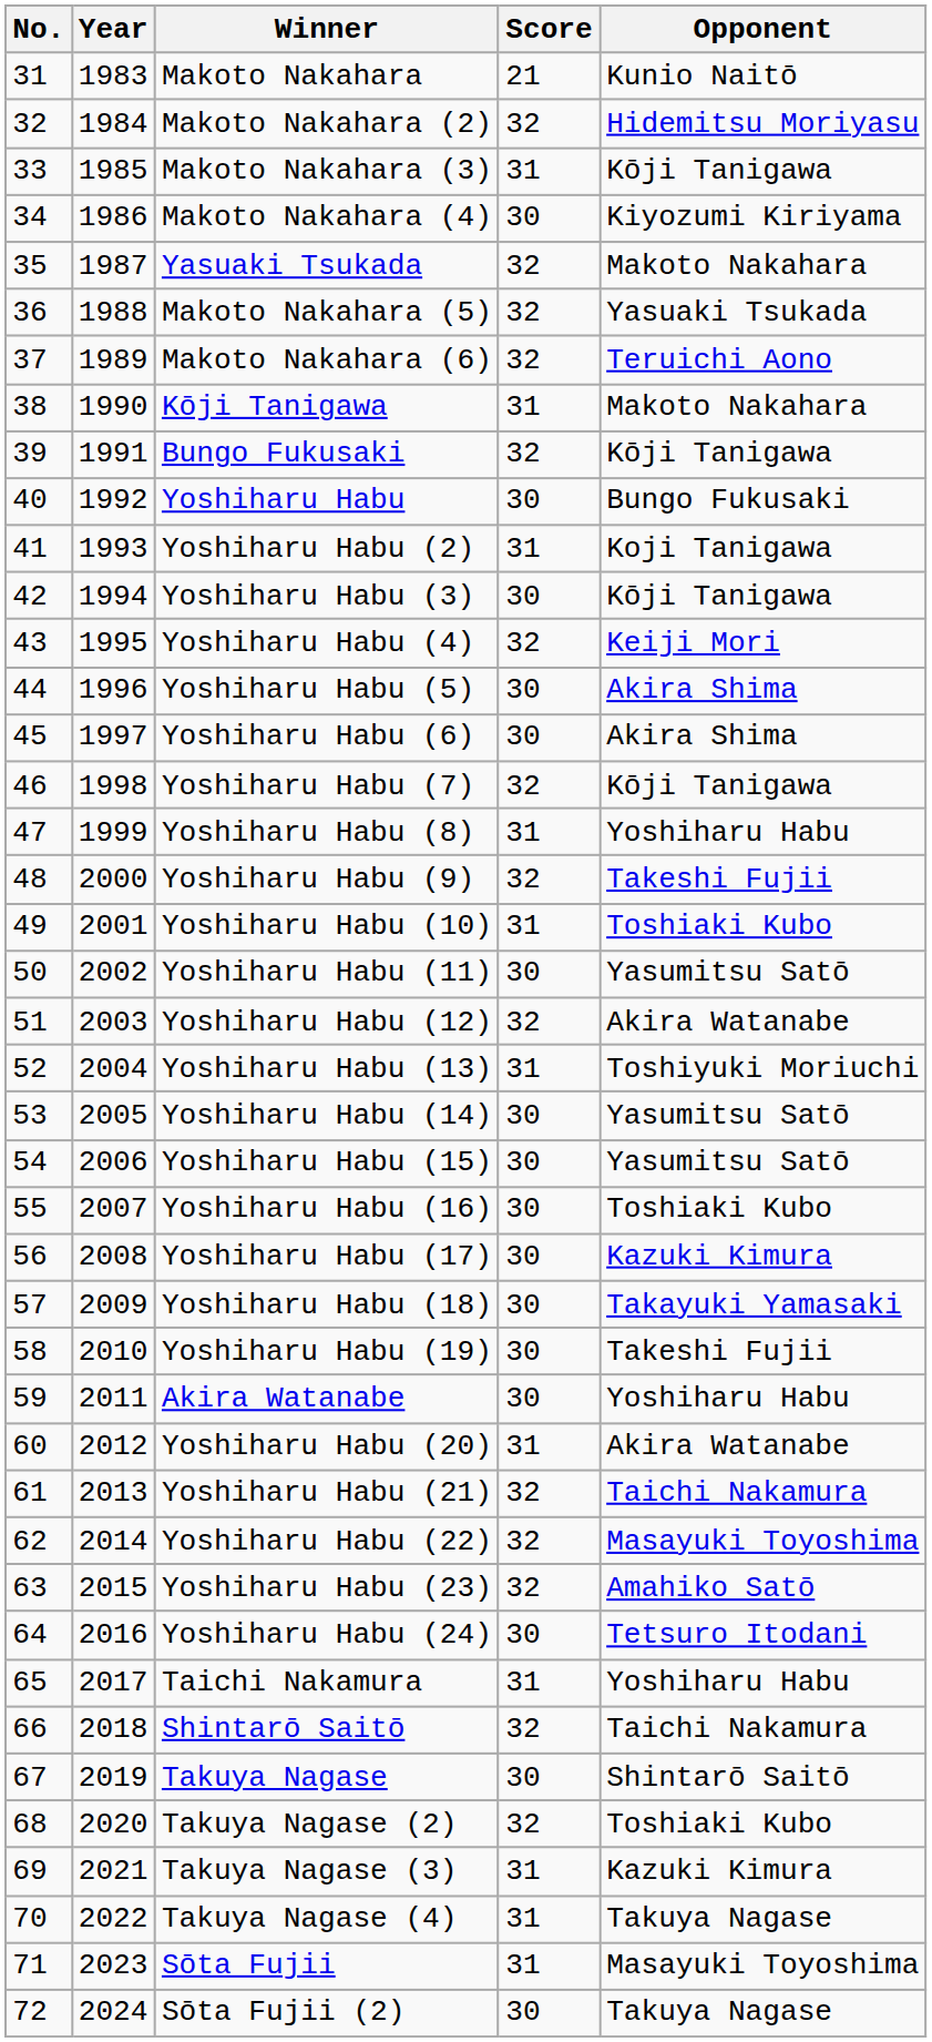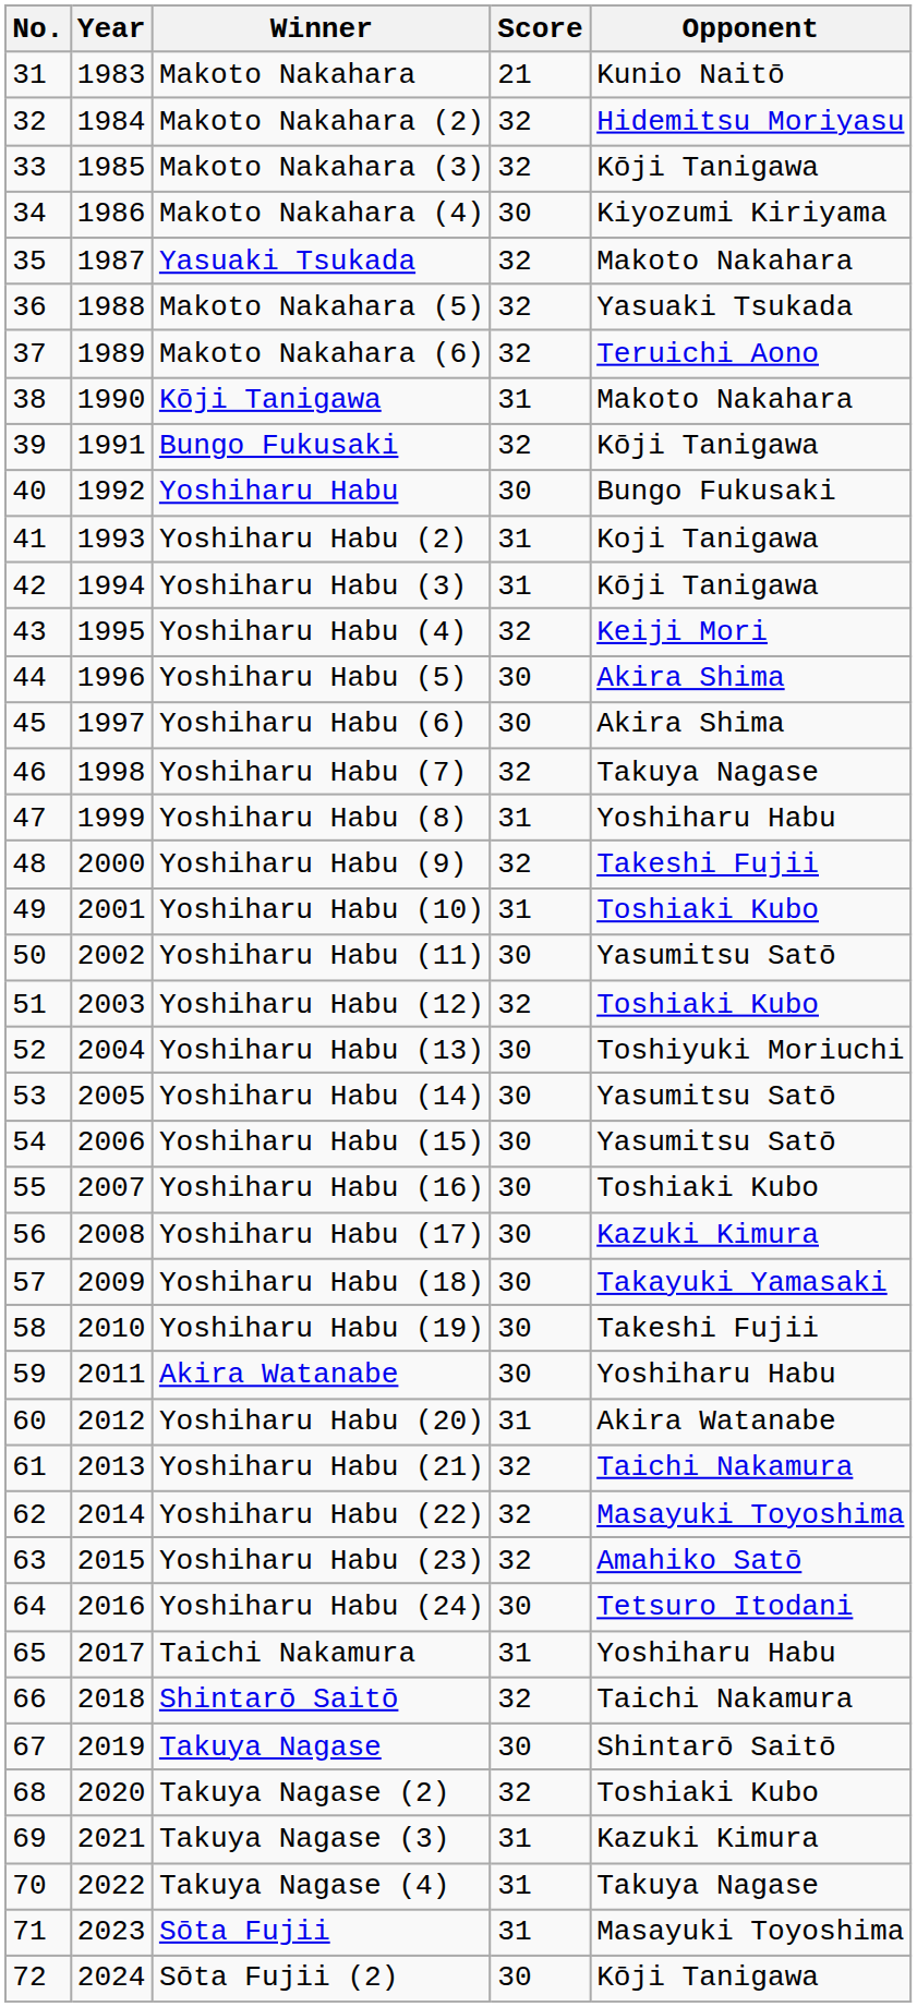 <table class="wikitable">
 <tr>
 <th>No.</th>
 <th>Year</th>
 <th>Winner</th>
 <th>Score</th>
 <th>Opponent</th>
 </tr>
 <tr>
 <td>31</td>
 <td>1983</td>
 <td>Makoto Nakahara</td>
 <td>21</td>
 <td>Kunio Naitō</td>
 </tr>
 <tr>
 <td>32</td>
 <td>1984</td>
 <td>Makoto Nakahara (2)</td>
 <td>32</td>
 <td><a href='#'>Hidemitsu Moriyasu</a></td>
 </tr>
 <tr>
 <td>33</td>
 <td>1985</td>
 <td>Makoto Nakahara (3)</td>
-<td>31</td>
+<td>32</td>
 <td>Kōji Tanigawa</td>
 </tr>
 <tr>
 <td>34</td>
 <td>1986</td>
 <td>Makoto Nakahara (4)</td>
 <td>30</td>
 <td>Kiyozumi Kiriyama</td>
 </tr>
 <tr>
 <td>35</td>
 <td>1987</td>
 <td><a href='#'>Yasuaki Tsukada</a></td>
 <td>32</td>
 <td>Makoto Nakahara</td>
 </tr>
 <tr>
 <td>36</td>
 <td>1988</td>
 <td>Makoto Nakahara (5)</td>
 <td>32</td>
 <td>Yasuaki Tsukada</td>
 </tr>
 <tr>
 <td>37</td>
 <td>1989</td>
 <td>Makoto Nakahara (6)</td>
 <td>32</td>
 <td><a href='#'>Teruichi Aono</a></td>
 </tr>
 <tr>
 <td>38</td>
 <td>1990</td>
 <td><a href='#'>Kōji Tanigawa</a></td>
 <td>31</td>
 <td>Makoto Nakahara</td>
 </tr>
 <tr>
 <td>39</td>
 <td>1991</td>
 <td><a href='#'>Bungo Fukusaki</a></td>
 <td>32</td>
 <td>Kōji Tanigawa</td>
 </tr>
 <tr>
 <td>40</td>
 <td>1992</td>
 <td><a href='#'>Yoshiharu Habu</a></td>
 <td>30</td>
 <td>Bungo Fukusaki</td>
 </tr>
 <tr>
 <td>41</td>
 <td>1993</td>
 <td>Yoshiharu Habu (2)</td>
 <td>31</td>
 <td>Koji Tanigawa</td>
 </tr>
 <tr>
 <td>42</td>
 <td>1994</td>
 <td>Yoshiharu Habu (3)</td>
-<td>30</td>
+<td>31</td>
 <td>Kōji Tanigawa</td>
 </tr>
 <tr>
 <td>43</td>
 <td>1995</td>
 <td>Yoshiharu Habu (4)</td>
 <td>32</td>
 <td><a href='#'>Keiji Mori</a></td>
 </tr>
 <tr>
 <td>44</td>
 <td>1996</td>
 <td>Yoshiharu Habu (5)</td>
 <td>30</td>
 <td><a href='#'>Akira Shima</a></td>
 </tr>
 <tr>
 <td>45</td>
 <td>1997</td>
 <td>Yoshiharu Habu (6)</td>
 <td>30</td>
 <td>Akira Shima</td>
 </tr>
 <tr>
 <td>46</td>
 <td>1998</td>
 <td>Yoshiharu Habu (7)</td>
 <td>32</td>
-<td>Kōji Tanigawa</td>
+<td>Takuya Nagase</td>
 </tr>
 <tr>
 <td>47</td>
 <td>1999</td>
 <td>Yoshiharu Habu (8)</td>
 <td>31</td>
 <td>Yoshiharu Habu</td>
 </tr>
 <tr>
 <td>48</td>
 <td>2000</td>
 <td>Yoshiharu Habu (9)</td>
 <td>32</td>
 <td><a href='#'>Takeshi Fujii</a></td>
 </tr>
 <tr>
 <td>49</td>
 <td>2001</td>
 <td>Yoshiharu Habu (10)</td>
 <td>31</td>
 <td><a href='#'>Toshiaki Kubo</a></td>
 </tr>
 <tr>
 <td>50</td>
 <td>2002</td>
 <td>Yoshiharu Habu (11)</td>
 <td>30</td>
 <td>Yasumitsu Satō</td>
 </tr>
 <tr>
 <td>51</td>
 <td>2003</td>
 <td>Yoshiharu Habu (12)</td>
 <td>32</td>
-<td>Akira Watanabe</td>
+<td><a href='#'>Toshiaki Kubo</a></td>
 </tr>
 <tr>
 <td>52</td>
 <td>2004</td>
 <td>Yoshiharu Habu (13)</td>
-<td>31</td>
+<td>30</td>
 <td>Toshiyuki Moriuchi</td>
 </tr>
 <tr>
 <td>53</td>
 <td>2005</td>
 <td>Yoshiharu Habu (14)</td>
 <td>30</td>
 <td>Yasumitsu Satō</td>
 </tr>
 <tr>
 <td>54</td>
 <td>2006</td>
 <td>Yoshiharu Habu (15)</td>
 <td>30</td>
 <td>Yasumitsu Satō</td>
 </tr>
 <tr>
 <td>55</td>
 <td>2007</td>
 <td>Yoshiharu Habu (16)</td>
 <td>30</td>
 <td>Toshiaki Kubo</td>
 </tr>
 <tr>
 <td>56</td>
 <td>2008</td>
 <td>Yoshiharu Habu (17)</td>
 <td>30</td>
 <td><a href='#'>Kazuki Kimura</a></td>
 </tr>
 <tr>
 <td>57</td>
 <td>2009</td>
 <td>Yoshiharu Habu (18)</td>
 <td>30</td>
 <td><a href='#'>Takayuki Yamasaki</a></td>
 </tr>
 <tr>
 <td>58</td>
 <td>2010</td>
 <td>Yoshiharu Habu (19)</td>
 <td>30</td>
 <td>Takeshi Fujii</td>
 </tr>
 <tr>
 <td>59</td>
 <td>2011</td>
 <td><a href='#'>Akira Watanabe</a></td>
 <td>30</td>
 <td>Yoshiharu Habu</td>
 </tr>
 <tr>
 <td>60</td>
 <td>2012</td>
 <td>Yoshiharu Habu (20)</td>
 <td>31</td>
 <td>Akira Watanabe</td>
 </tr>
 <tr>
 <td>61</td>
 <td>2013</td>
 <td>Yoshiharu Habu (21)</td>
 <td>32</td>
 <td><a href='#'>Taichi Nakamura</a></td>
 </tr>
 <tr>
 <td>62</td>
 <td>2014</td>
 <td>Yoshiharu Habu (22)</td>
 <td>32</td>
 <td><a href='#'>Masayuki Toyoshima</a></td>
 </tr>
 <tr>
 <td>63</td>
 <td>2015</td>
 <td>Yoshiharu Habu (23)</td>
 <td>32</td>
 <td><a href='#'>Amahiko Satō</a></td>
 </tr>
 <tr>
 <td>64</td>
 <td>2016</td>
 <td>Yoshiharu Habu (24)</td>
 <td>30</td>
 <td><a href='#'>Tetsuro Itodani</a></td>
 </tr>
 <tr>
 <td>65</td>
 <td>2017</td>
 <td>Taichi Nakamura</td>
 <td>31</td>
 <td>Yoshiharu Habu</td>
 </tr>
 <tr>
 <td>66</td>
 <td>2018</td>
 <td><a href='#'>Shintarō Saitō</a></td>
 <td>32</td>
 <td Taichi Nakamura (shogi)>Taichi Nakamura</td>
 </tr>
 <tr>
 <td>67</td>
 <td>2019</td>
 <td><a href='#'>Takuya Nagase</a></td>
 <td>30</td>
 <td>Shintarō Saitō</td>
 </tr>
 <tr>
 <td>68</td>
 <td>2020</td>
 <td>Takuya Nagase (2)</td>
 <td>32</td>
 <td>Toshiaki Kubo</td>
 </tr>
 <tr>
 <td>69</td>
 <td>2021</td>
 <td>Takuya Nagase (3)</td>
 <td>31</td>
 <td>Kazuki Kimura</td>
 </tr>
 <tr>
 <td>70</td>
 <td>2022</td>
 <td>Takuya Nagase (4)</td>
 <td>31</td>
 <td>Takuya Nagase</td>
 </tr>
 <tr>
 <td>71</td>
 <td>2023</td>
 <td><a href='#'>Sōta Fujii</a></td>
 <td>31</td>
 <td>Masayuki Toyoshima</td>
 </tr>
 <tr>
 <td>72</td>
 <td>2024</td>
 <td>Sōta Fujii (2)</td>
 <td>30</td>
-<td>Takuya Nagase</td>
+<td>Kōji Tanigawa</td>
 </tr>
 </table>
